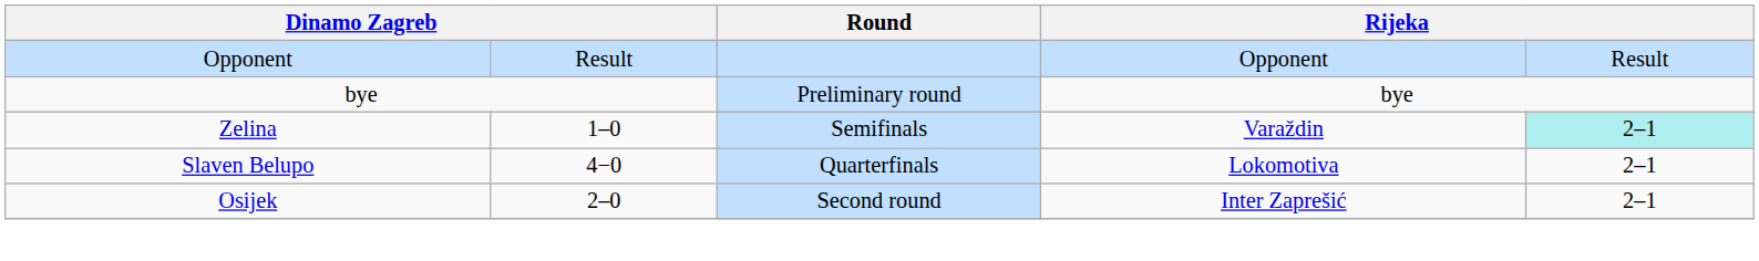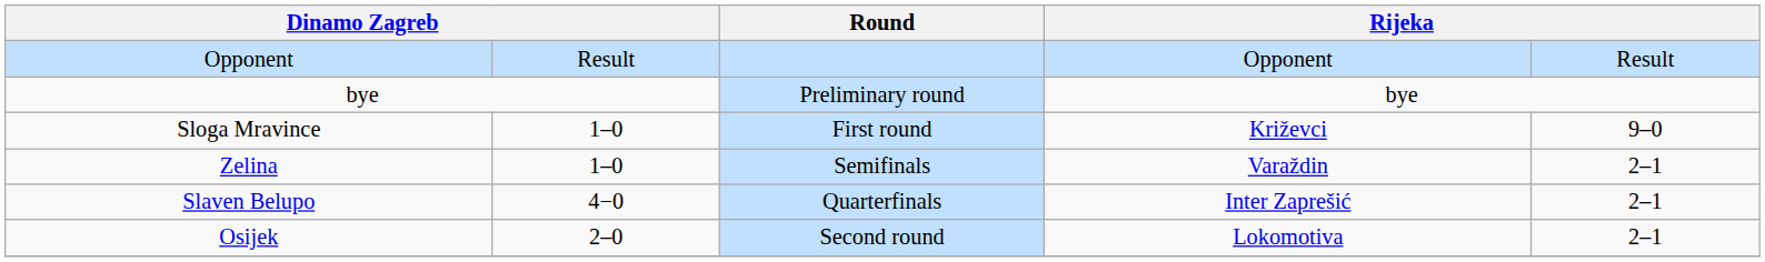 <table class="wikitable" style="text-align: center;">
 <tr>
 <th colspan=2><a href='#'>Dinamo Zagreb</a></th>
 <th>Round</th>
 <th colspan=2><a href='#'>Rijeka</a></th>
 </tr>
 <tr bgcolor=#c1e0ff>
 <td width=15%>Opponent</td>
 <td width=7%>Result</td>
 <td width=10%></td>
 <td width=15%>Opponent</td>
 <td width=7%>Result</td>
 </tr>
 <tr>
 <td rowspan=1 colspan=2 align=center>bye</td>
 <td rowspan=1 bgcolor=#c1e0ff>Preliminary round</td>
 <td rowspan=1 colspan=2 align=center>bye</td>
 </tr>
 <tr>
+<td rowspan=1 align=center>Sloga Mravince</td>
+<td>1–0</td>
+<td rowspan=1 bgcolor=#c1e0ff>First round</td>
+<td rowspan=1 align=center><a href='#'>Križevci</a></td>
+<td>9–0</td>
+</tr>
+<tr>
 <td rowspan=1 align=center><a href='#'>Zelina</a></td>
 <td>1–0</td>
 <td rowspan=1 bgcolor=#c1e0ff>Semifinals</td>
 <td rowspan=1 align=center><a href='#'>Varaždin</a></td>
-<td style="background: paleturquoise;">2–1</td>
+<td>2–1</td>
 </tr>
 <tr>
 <td rowspan=1 align=center><a href='#'>Slaven Belupo</a></td>
 <td>4−0</td>
 <td rowspan=1 bgcolor=#c1e0ff>Quarterfinals</td>
-<td rowspan=1 align=center><a href='#'>Lokomotiva</a></td>
+<td rowspan=1 align=center><a href='#'>Inter Zaprešić</a></td>
 <td>2–1</td>
 </tr>
 <tr>
 <td rowspan=1 align=center><a href='#'>Osijek</a></td>
 <td>2–0</td>
 <td rowspan=1 bgcolor=#c1e0ff>Second round</td>
-<td rowspan=1 align=center><a href='#'>Inter Zaprešić</a></td>
+<td rowspan=1 align=center><a href='#'>Lokomotiva</a></td>
 <td>2–1</td>
 </tr>
 <tr>
 </tr>
 </table>
